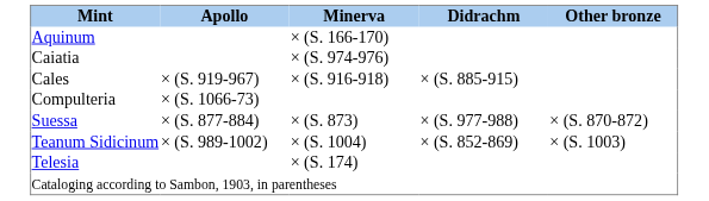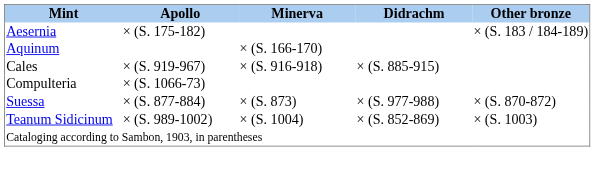 <table width = border=1 cellspacing=0 align=center style= "border-collapse: collapse; text-align:left; border: thin solid grey;">
 <tr style= "background: #ABCDEF; text-align:center;">
 <th width= 20%>Mint</th>
 <th width= 20%>Apollo</th>
 <th width= 20%>Minerva</th>
 <th width= 20%>Didrachm</th>
 <th width= 20%>Other bronze</th>
 </tr>
 <tr>
+<td><a href='#'>Aesernia</a></td>
+<td>× (S. 175-182)</td>
+<td></td>
+<td></td>
+<td>× (S. 183 / 184-189)</td>
+</tr>
+<tr>
 <td><a href='#'>Aquinum</a></td>
 <td></td>
 <td>× (S. 166-170)</td>
-<td></td>
-<td></td>
-</tr>
-<tr>
-<td>Caiatia</td>
-<td></td>
-<td>× (S. 974-976)</td>
 <td></td>
 <td></td>
 </tr>
 <tr>
 <td>Cales</td>
 <td>× (S. 919-967)</td>
 <td>× (S. 916-918)</td>
 <td>× (S. 885-915)</td>
 <td></td>
 </tr>
 <tr>
 <td>Compulteria</td>
 <td>× (S. 1066-73)</td>
 <td></td>
 <td></td>
 <td></td>
 </tr>
 <tr>
 <td><a href='#'>Suessa</a></td>
 <td>× (S. 877-884)</td>
 <td>× (S. 873)</td>
 <td>× (S. 977-988)</td>
 <td>× (S. 870-872)</td>
 </tr>
 <tr>
 <td><a href='#'>Teanum Sidicinum</a></td>
 <td>× (S. 989-1002)</td>
 <td>× (S. 1004)</td>
 <td>× (S. 852-869)</td>
 <td>× (S. 1003)</td>
 </tr>
 <tr>
-<td><a href='#'>Telesia</a></td>
-<td></td>
-<td>× (S. 174)</td>
-<td></td>
-<td></td>
-</tr>
-<tr>
 <td colspan= 5 style= "text-align:left;"><small>Cataloging according to Sambon, 1903, in parentheses</small></td>
 </tr>
 </table>
